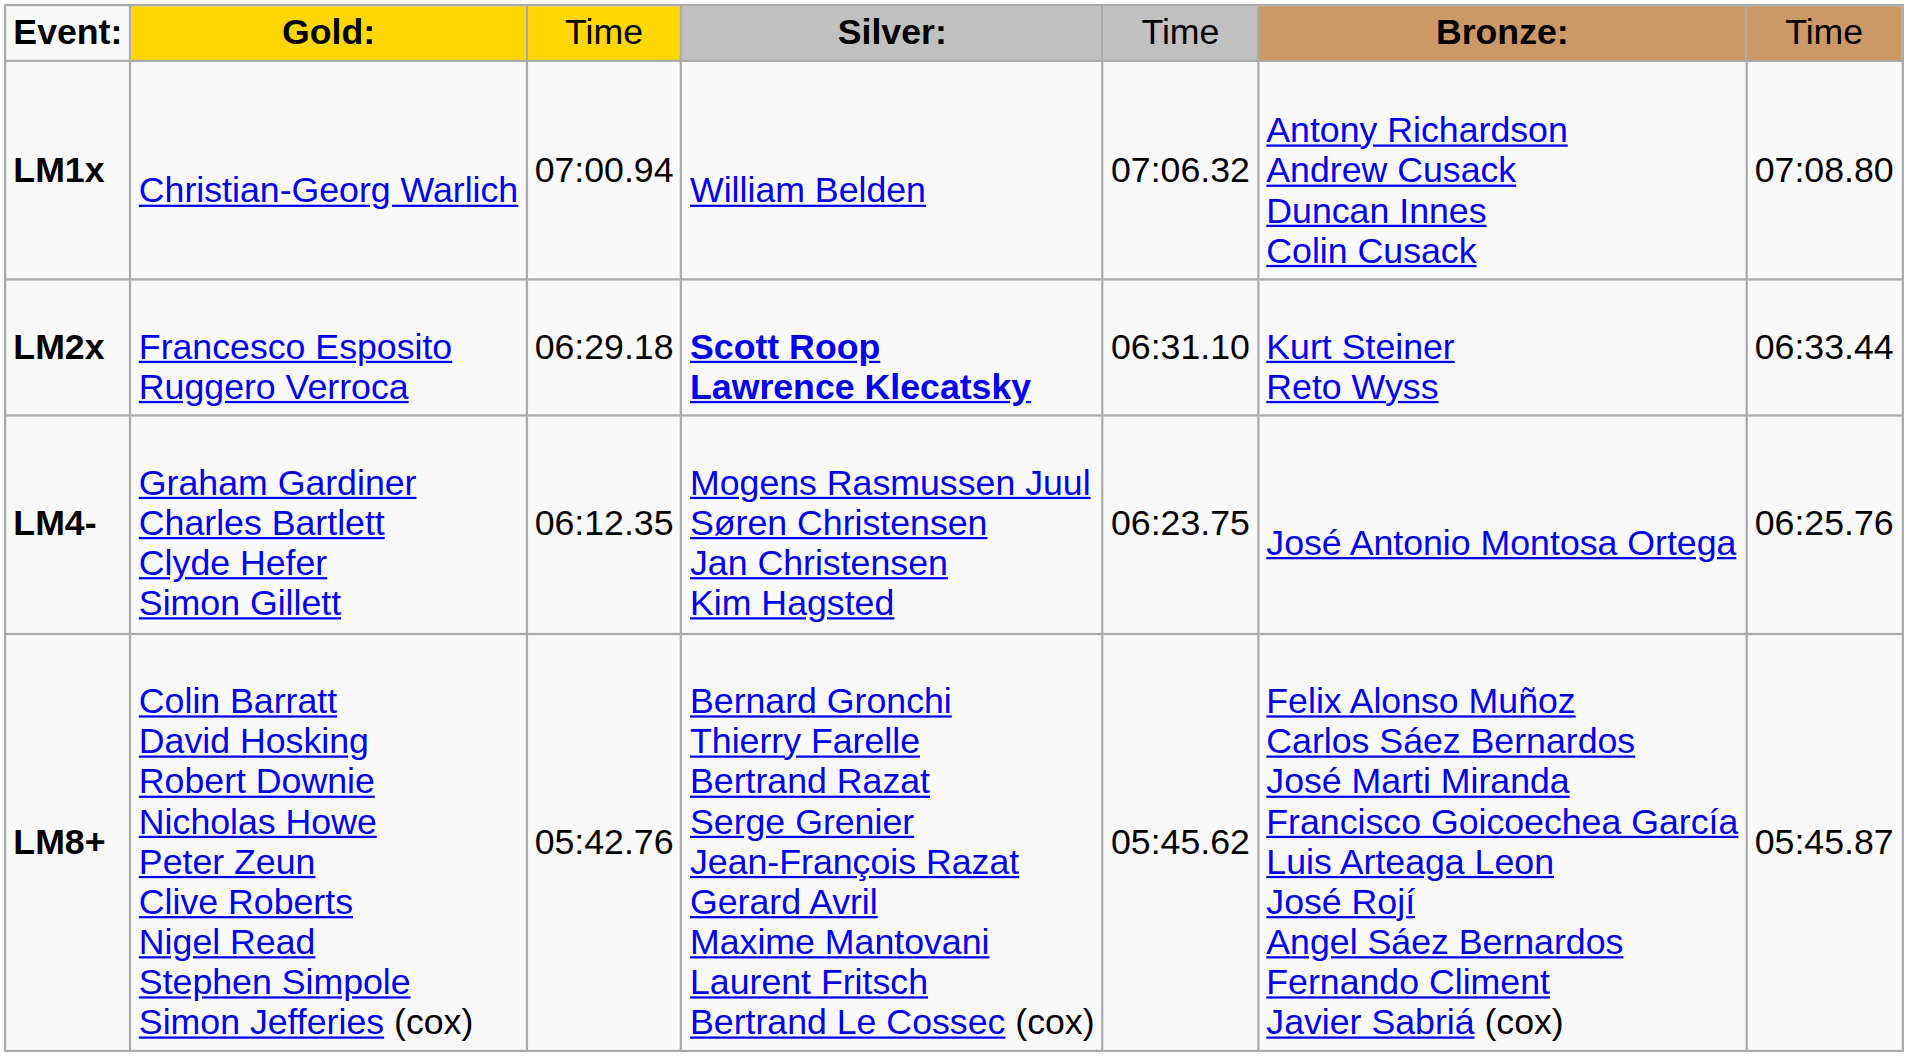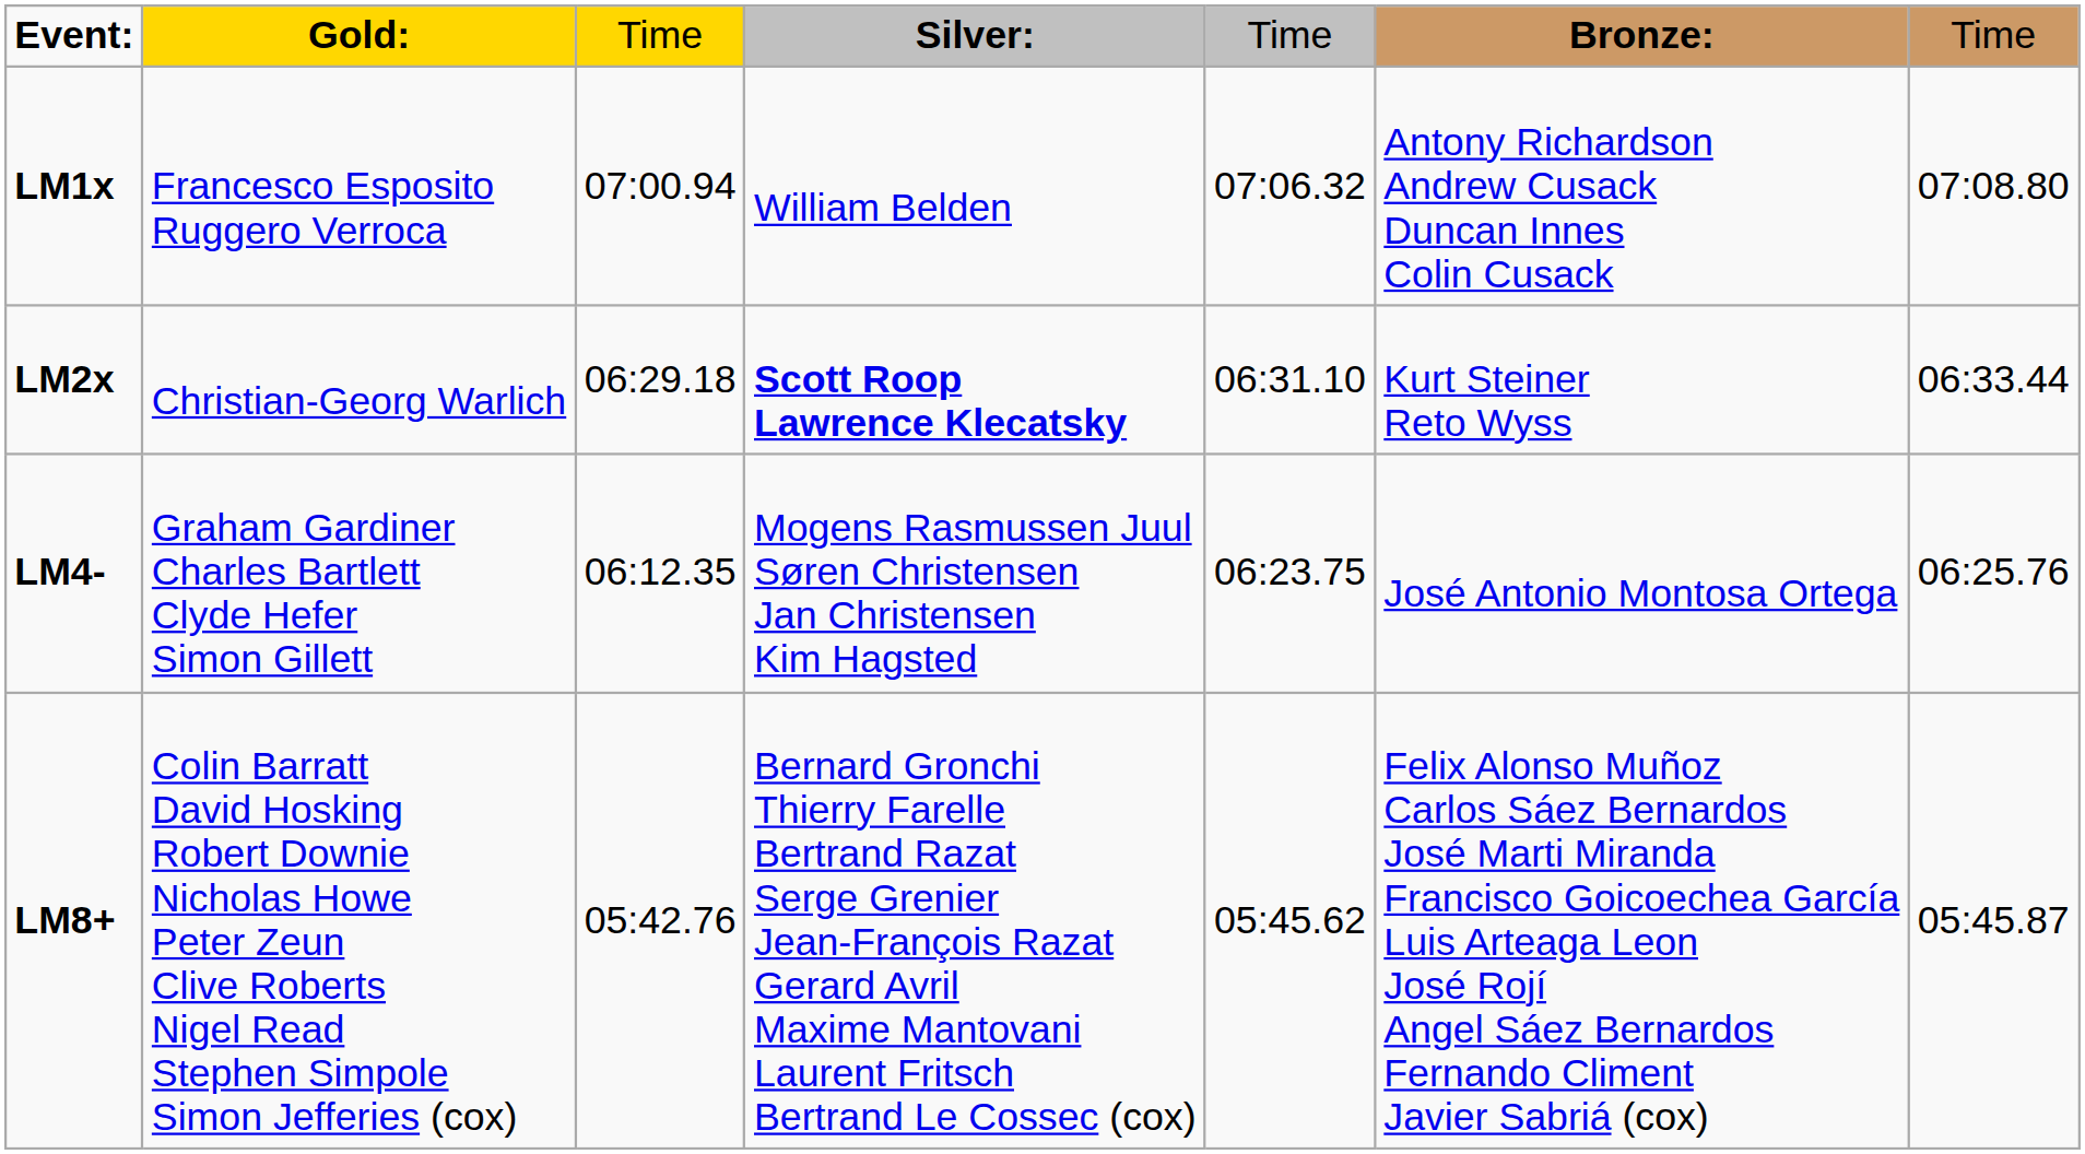 <table class="wikitable">
 <tr>
 <td><strong>Event:</strong></td>
 <td style="text-align:center;background-color:gold;"><strong>Gold:</strong></td>
 <td style="text-align:center;background-color:gold;">Time</td>
 <td style="text-align:center;background-color:silver;"><strong>Silver:</strong></td>
 <td style="text-align:center;background-color:silver;">Time</td>
 <td style="text-align:center;background-color:#CC9966;"><strong>Bronze:</strong></td>
 <td style="text-align:center;background-color:#CC9966;">Time</td>
 </tr>
 <tr>
 <td><strong>LM1x</strong></td>
-<td> <br> <a href='#'>Christian-Georg Warlich</a></td>
+<td> <br> <a href='#'>Francesco Esposito</a> <br> <a href='#'>Ruggero Verroca</a></td>
 <td>07:00.94</td>
 <td> <br> <a href='#'>William Belden</a></td>
 <td>07:06.32</td>
 <td> <br> <a href='#'>Antony Richardson</a> <br> <a href='#'>Andrew Cusack</a> <br> <a href='#'>Duncan Innes</a> <br> <a href='#'>Colin Cusack</a></td>
 <td>07:08.80</td>
 </tr>
 <tr>
 <td><strong>LM2x</strong></td>
-<td> <br> <a href='#'>Francesco Esposito</a> <br> <a href='#'>Ruggero Verroca</a></td>
+<td> <br> <a href='#'>Christian-Georg Warlich</a></td>
 <td>06:29.18</td>
 <td><strong> <br> <a href='#'>Scott Roop</a> <br> <a href='#'>Lawrence Klecatsky</a></strong></td>
 <td>06:31.10</td>
 <td> <br> <a href='#'>Kurt Steiner</a> <br> <a href='#'>Reto Wyss</a></td>
 <td>06:33.44</td>
 </tr>
 <tr>
 <td><strong>LM4-</strong></td>
 <td> <br> <a href='#'>Graham Gardiner</a> <br> <a href='#'>Charles Bartlett</a> <br> <a href='#'>Clyde Hefer</a> <br> <a href='#'>Simon Gillett</a></td>
 <td>06:12.35</td>
 <td> <br> <a href='#'>Mogens Rasmussen Juul</a> <br> <a href='#'>Søren Christensen</a> <br> <a href='#'>Jan Christensen</a> <br> <a href='#'>Kim Hagsted</a></td>
 <td>06:23.75</td>
 <td> <br> <a href='#'>José Antonio Montosa Ortega</a></td>
 <td>06:25.76</td>
 </tr>
 <tr>
 <td><strong>LM8+</strong></td>
 <td> <br> <a href='#'>Colin Barratt</a> <br> <a href='#'>David Hosking</a> <br> <a href='#'>Robert Downie</a> <br> <a href='#'>Nicholas Howe</a> <br> <a href='#'>Peter Zeun</a> <br> <a href='#'>Clive Roberts</a> <br> <a href='#'>Nigel Read</a> <br> <a href='#'>Stephen Simpole</a> <br> <a href='#'>Simon Jefferies</a> (cox)</td>
 <td>05:42.76</td>
 <td> <br> <a href='#'>Bernard Gronchi</a> <br> <a href='#'>Thierry Farelle</a> <br> <a href='#'>Bertrand Razat</a> <br> <a href='#'>Serge Grenier</a> <br> <a href='#'>Jean-François Razat</a> <br> <a href='#'>Gerard Avril</a> <br> <a href='#'>Maxime Mantovani</a> <br> <a href='#'>Laurent Fritsch</a> <br> <a href='#'>Bertrand Le Cossec</a> (cox)</td>
 <td>05:45.62</td>
 <td> <br> <a href='#'>Felix Alonso Muñoz</a> <br> <a href='#'>Carlos Sáez Bernardos</a> <br> <a href='#'>José Marti Miranda</a> <br> <a href='#'>Francisco Goicoechea García</a> <br> <a href='#'>Luis Arteaga Leon</a> <br> <a href='#'>José Rojí</a> <br> <a href='#'>Angel Sáez Bernardos</a> <br> <a href='#'>Fernando Climent</a> <br> <a href='#'>Javier Sabriá</a> (cox)</td>
 <td>05:45.87</td>
 </tr>
 </table>
